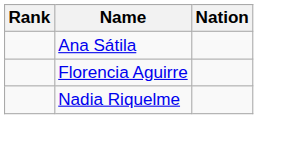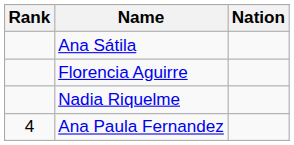 <table class="wikitable" style="text-align:center">
 <tr>
 <th>Rank</th>
 <th>Name</th>
 <th>Nation</th>
 </tr>
 <tr>
 <td></td>
 <td align=left><a href='#'>Ana Sátila</a></td>
 <td align=left></td>
 </tr>
 <tr>
 <td></td>
 <td align=left><a href='#'>Florencia Aguirre</a></td>
 <td align=left></td>
 </tr>
 <tr>
 <td></td>
 <td align=left><a href='#'>Nadia Riquelme</a></td>
 <td align=left></td>
 </tr>
+<tr>
+<td>4</td>
+<td align=left><a href='#'>Ana Paula Fernandez</a></td>
+<td align=left></td>
+</tr>
 </table>
